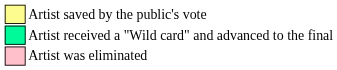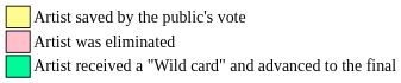 <table class="toccolours" style="font-size: 100%; white-space: nowrap">
 <tr>
 <td style="background:#fdfc8f; border:1px solid black">     </td>
 <td>Artist saved by the public's vote</td>
 </tr>
 <tr>
+<td style="background: pink; border:1px solid black">     </td>
+<td>Artist was eliminated</td>
+</tr>
+<tr>
 <td style="background:#00fa9a; border:1px solid black">     </td>
 <td>Artist received a "Wild card" and advanced to the final</td>
 </tr>
-<tr>
-<td style="background: pink; border:1px solid black">     </td>
-<td>Artist was eliminated</td>
-</tr>
 </table>
